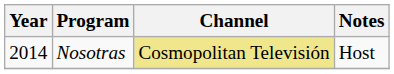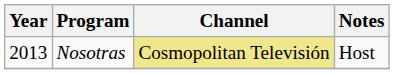 <table class="wikitable" style="font-size: 90%;">
 <tr>
 <th>Year</th>
 <th>Program</th>
 <th>Channel</th>
 <th>Notes</th>
 </tr>
 <tr>
-<td>2014</td>
+<td>2013</td>
 <td><em>Nosotras</em></td>
 <td style="background: khaki;">Cosmopolitan Televisión</td>
 <td>Host</td>
 </tr>
 <tr>
 </tr>
 </table>
